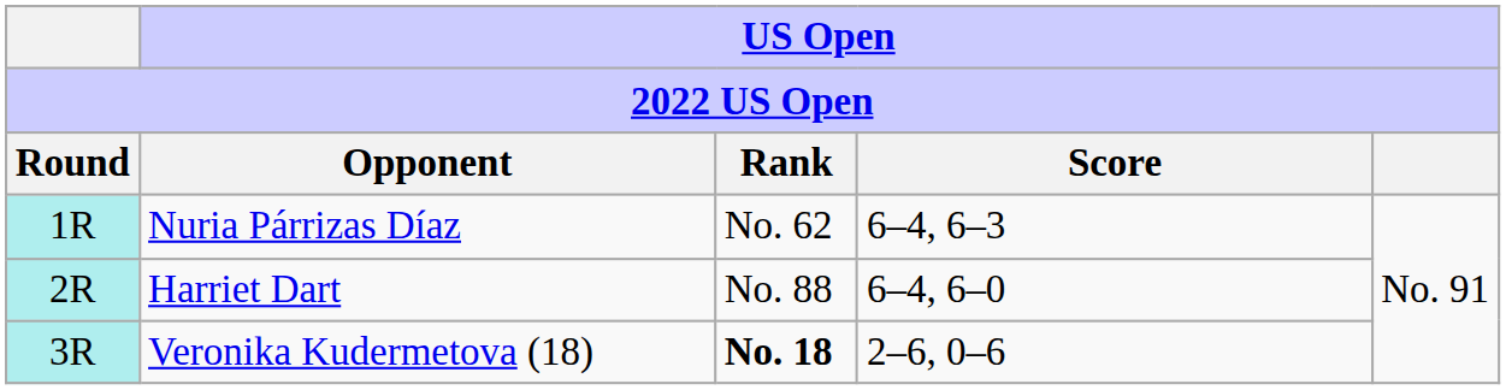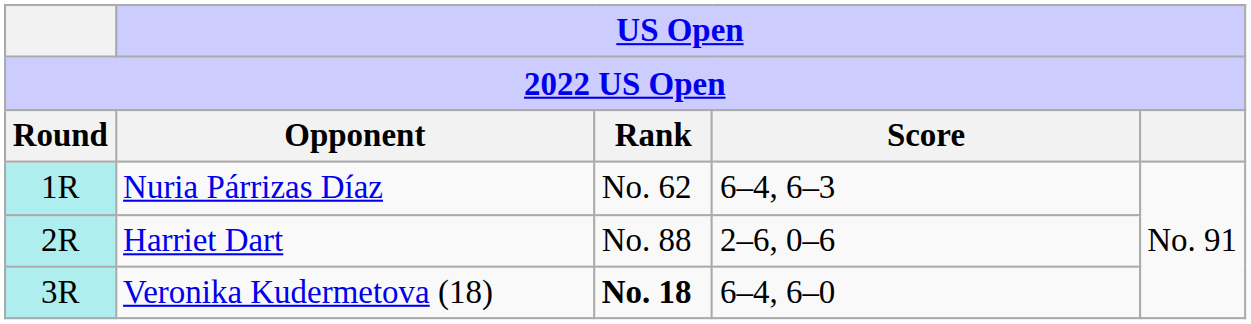 <table class="wikitable collapsible collapsed">
 <tr>
 <th></th>
 <th colspan=4 style="background:#ccf;"><a href='#'>US Open</a></th>
 </tr>
 <tr>
 <th colspan=5 style="background:#ccf;"><a href='#'>2022 US Open</a></th>
 </tr>
 <tr>
 <th>Round</th>
 <th width=225>Opponent</th>
 <th width=50>Rank</th>
 <th width=200>Score</th>
 <th></th>
 </tr>
 <tr>
 <td style="text-align:center; background:#afeeee;">1R</td>
 <td> <a href='#'>Nuria Párrizas Díaz</a></td>
 <td>No. 62</td>
 <td>6–4, 6–3</td>
 <td rowspan=3>No. 91</td>
 </tr>
 <tr>
 <td style="text-align:center; background:#afeeee;">2R</td>
 <td> <a href='#'>Harriet Dart</a></td>
 <td>No. 88</td>
-<td>6–4, 6–0</td>
+<td>2–6, 0–6</td>
 </tr>
 <tr>
 <td style="text-align:center; background:#afeeee;">3R</td>
 <td> <a href='#'>Veronika Kudermetova</a> (18)</td>
 <td><strong>No. 18</strong></td>
-<td>2–6, 0–6</td>
+<td>6–4, 6–0</td>
 </tr>
 </table>
